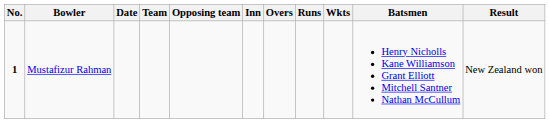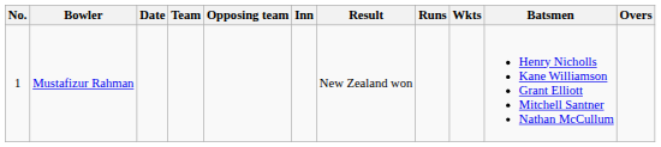 <table class="wikitable sortable" style="text-align:center">
 <tr>
 <th>No.</th>
 <th>Bowler</th>
 <th>Date</th>
 <th>Team</th>
 <th>Opposing team</th>
 <th>Inn</th>
-<th>Overs</th>
+<th>Result</th>
 <th>Runs</th>
 <th>Wkts</th>
 <th>Batsmen</th>
-<th>Result</th>
+<th>Overs</th>
 </tr>
 <tr>
-<td><strong>1</strong></td>
+<td>1</td>
 <td><a href='#'>Mustafizur Rahman</a></td>
 <td></td>
 <td></td>
 <td></td>
 <td></td>
-<td></td>
+<td>New Zealand won</td>
 <td></td>
 <td></td>
 <td align=left><br><ul><li><a href='#'>Henry Nicholls</a></li><li><a href='#'>Kane Williamson</a></li><li><a href='#'>Grant Elliott</a></li><li><a href='#'>Mitchell Santner</a></li><li><a href='#'>Nathan McCullum</a></li></ul></td>
-<td>New Zealand won</td>
+<td></td>
 </tr>
 </table>
